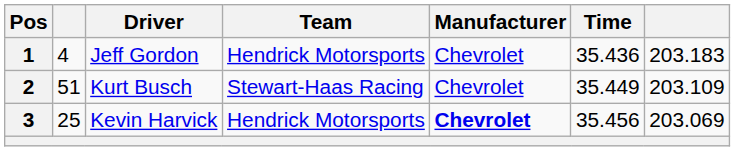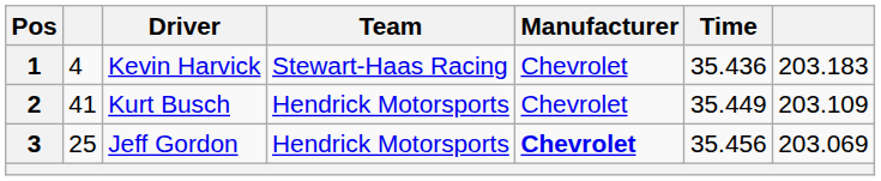 <table class="wikitable" style="font-size:95%">
 <tr>
 <th>Pos</th>
 <th></th>
 <th>Driver</th>
 <th>Team</th>
 <th>Manufacturer</th>
 <th>Time</th>
 <th></th>
 </tr>
 <tr>
 <th>1</th>
 <td>4</td>
-<td><a href='#'>Jeff Gordon</a></td>
-<td><a href='#'>Hendrick Motorsports</a></td>
+<td><a href='#'>Kevin Harvick</a></td>
+<td><a href='#'>Stewart-Haas Racing</a></td>
 <td><a href='#'>Chevrolet</a></td>
 <td>35.436</td>
 <td>203.183</td>
 </tr>
 <tr>
 <th>2</th>
-<td>51</td>
+<td>41</td>
 <td><a href='#'>Kurt Busch</a></td>
-<td><a href='#'>Stewart-Haas Racing</a></td>
+<td><a href='#'>Hendrick Motorsports</a></td>
 <td><a href='#'>Chevrolet</a></td>
 <td>35.449</td>
 <td>203.109</td>
 </tr>
 <tr>
 <th>3</th>
 <td>25</td>
-<td><a href='#'>Kevin Harvick</a></td>
+<td><a href='#'>Jeff Gordon</a></td>
 <td><a href='#'>Hendrick Motorsports</a></td>
 <td><strong><a href='#'>Chevrolet</a></strong></td>
 <td>35.456</td>
 <td>203.069</td>
 </tr>
 <tr>
 <th colspan="7"></th>
 </tr>
 </table>
